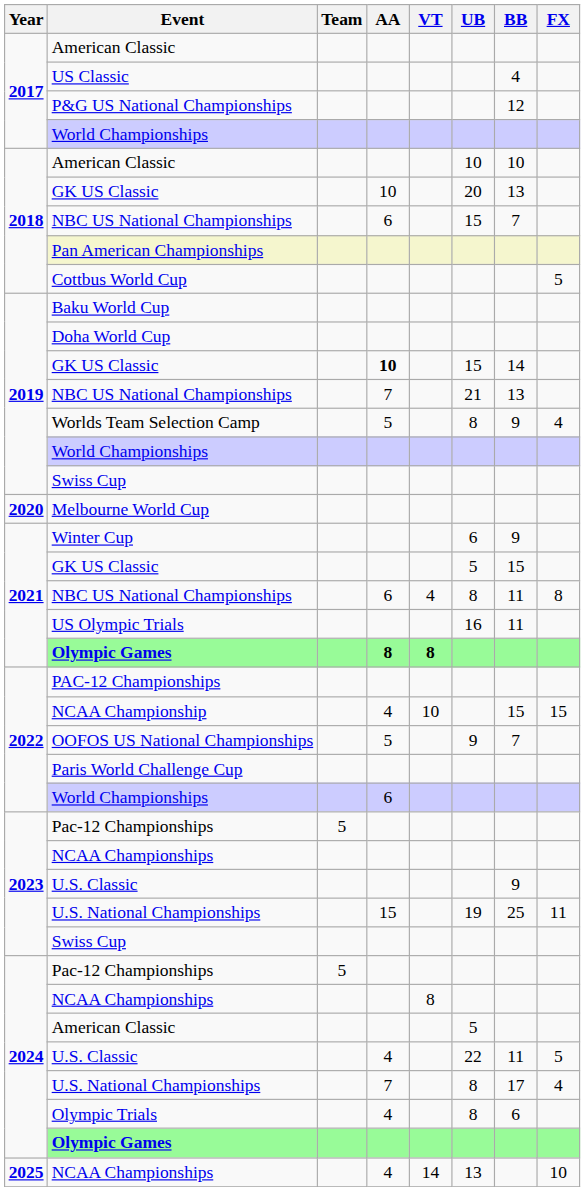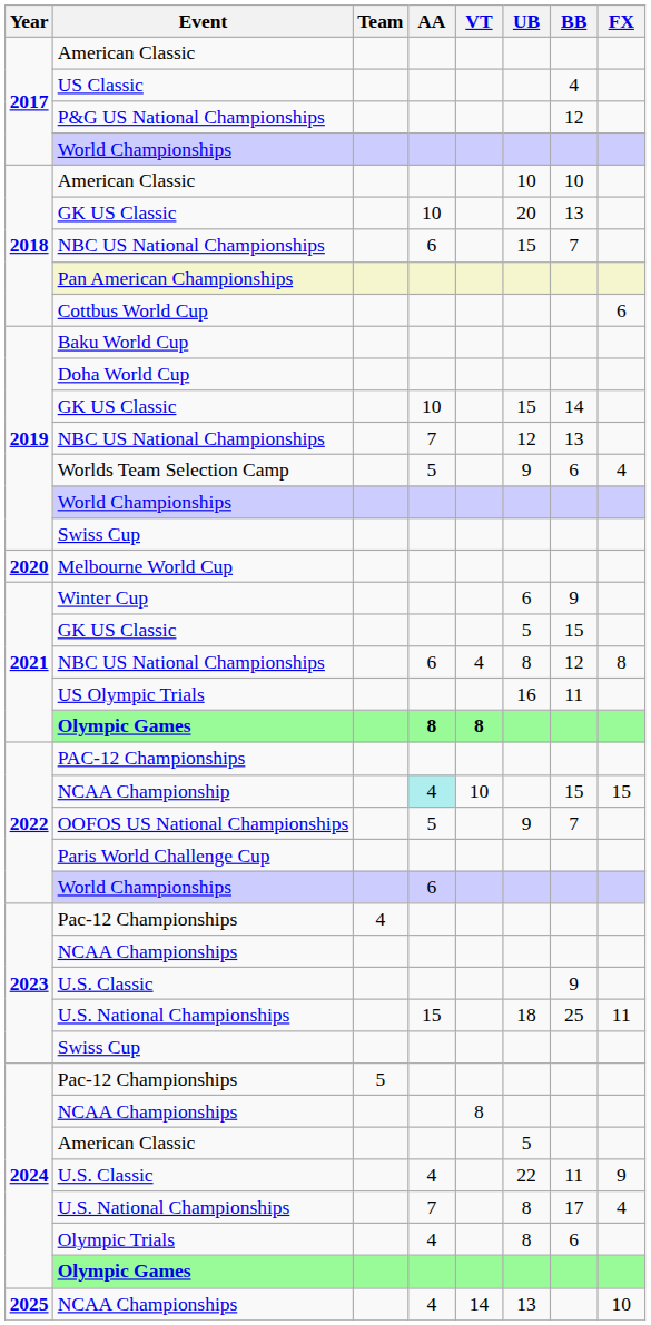 <table class="wikitable" style="text-align:center; font-size:95%;">
 <tr>
 <th align=center>Year</th>
 <th align=center>Event</th>
 <th style="width:30px;">Team</th>
 <th style="width:30px;">AA</th>
 <th style="width:30px;"><a href='#'>VT</a></th>
 <th style="width:30px;"><a href='#'>UB</a></th>
 <th style="width:30px;"><a href='#'>BB</a></th>
 <th style="width:30px;"><a href='#'>FX</a></th>
 </tr>
 <tr>
 <td rowspan="4"><strong><a href='#'>2017</a></strong></td>
 <td align=left>American Classic</td>
 <td></td>
 <td></td>
 <td></td>
 <td></td>
 <td></td>
 <td></td>
 </tr>
 <tr>
 <td align=left><a href='#'>US Classic</a></td>
 <td></td>
 <td></td>
 <td></td>
 <td></td>
 <td>4</td>
 <td></td>
 </tr>
 <tr>
 <td align=left><a href='#'>P&G US National Championships</a></td>
 <td></td>
 <td></td>
 <td></td>
 <td></td>
 <td>12</td>
 <td></td>
 </tr>
 <tr bgcolor=#CCCCFF>
 <td align=left><a href='#'>World Championships</a></td>
 <td></td>
 <td></td>
 <td></td>
 <td></td>
 <td></td>
 <td></td>
 </tr>
 <tr>
 <td rowspan="5"><strong><a href='#'>2018</a></strong></td>
 <td align=left>American Classic</td>
 <td></td>
 <td></td>
 <td></td>
 <td>10</td>
 <td>10</td>
 <td></td>
 </tr>
 <tr>
 <td align=left><a href='#'>GK US Classic</a></td>
 <td></td>
 <td>10</td>
 <td></td>
 <td>20</td>
 <td>13</td>
 <td></td>
 </tr>
 <tr>
 <td align=left><a href='#'>NBC US National Championships</a></td>
 <td></td>
 <td>6</td>
 <td></td>
 <td>15</td>
 <td>7</td>
 <td></td>
 </tr>
 <tr bgcolor=#F5F6CE>
 <td align=left><a href='#'>Pan American Championships</a></td>
 <td></td>
 <td></td>
 <td></td>
 <td></td>
 <td></td>
 <td></td>
 </tr>
 <tr>
 <td align=left><a href='#'>Cottbus World Cup</a></td>
 <td></td>
 <td></td>
 <td></td>
 <td></td>
 <td></td>
-<td>5</td>
+<td>6</td>
 </tr>
 <tr>
 <td rowspan="7"><strong><a href='#'>2019</a></strong></td>
 <td align=left><a href='#'>Baku World Cup</a></td>
 <td></td>
 <td></td>
 <td></td>
 <td></td>
 <td></td>
 <td></td>
 </tr>
 <tr>
 <td align=left><a href='#'>Doha World Cup</a></td>
 <td></td>
 <td></td>
 <td></td>
 <td></td>
 <td></td>
 <td></td>
 </tr>
 <tr>
 <td align=left><a href='#'>GK US Classic</a></td>
 <td></td>
-<td><strong>10</strong></td>
+<td>10</td>
 <td></td>
 <td>15</td>
 <td>14</td>
 <td></td>
 </tr>
 <tr>
 <td align=left><a href='#'>NBC US National Championships</a></td>
 <td></td>
 <td>7</td>
 <td></td>
-<td>21</td>
+<td>12</td>
 <td>13</td>
 <td></td>
 </tr>
 <tr>
 <td align=left>Worlds Team Selection Camp</td>
 <td></td>
 <td>5</td>
 <td></td>
-<td>8</td>
 <td>9</td>
+<td>6</td>
 <td>4</td>
 </tr>
 <tr bgcolor=#CCCCFF>
 <td align=left><a href='#'>World Championships</a></td>
 <td></td>
 <td></td>
 <td></td>
 <td></td>
 <td></td>
 <td></td>
 </tr>
 <tr>
 <td align=left><a href='#'>Swiss Cup</a></td>
 <td></td>
 <td></td>
 <td></td>
 <td></td>
 <td></td>
 <td></td>
 </tr>
 <tr>
 <td rowspan="1"><strong><a href='#'>2020</a></strong></td>
 <td align=left><a href='#'>Melbourne World Cup</a></td>
 <td></td>
 <td></td>
 <td></td>
 <td></td>
 <td></td>
 <td></td>
 </tr>
 <tr>
 <td rowspan="5"><strong><a href='#'>2021</a></strong></td>
 <td align=left><a href='#'>Winter Cup</a></td>
 <td></td>
 <td></td>
 <td></td>
 <td>6</td>
 <td>9</td>
 <td></td>
 </tr>
 <tr>
 <td align=left><a href='#'>GK US Classic</a></td>
 <td></td>
 <td></td>
 <td></td>
 <td>5</td>
 <td>15</td>
 <td></td>
 </tr>
 <tr>
 <td align=left><a href='#'>NBC US National Championships</a></td>
 <td></td>
 <td>6</td>
 <td>4</td>
 <td>8</td>
-<td>11</td>
+<td>12</td>
 <td>8</td>
 </tr>
 <tr>
 <td align=left><a href='#'>US Olympic Trials</a></td>
 <td></td>
 <td></td>
 <td></td>
 <td>16</td>
 <td>11</td>
 <td></td>
 </tr>
 <tr bgcolor=98FB98>
 <td align=left><strong><a href='#'>Olympic Games</a></strong></td>
 <td></td>
 <td><strong>8</strong></td>
 <td><strong>8</strong></td>
 <td></td>
 <td></td>
 <td></td>
 </tr>
 <tr>
 <td rowspan="5"><strong><a href='#'>2022</a></strong></td>
 <td align=left><a href='#'>PAC-12 Championships</a></td>
 <td></td>
 <td></td>
 <td></td>
 <td></td>
 <td></td>
 <td></td>
 </tr>
 <tr>
 <td align=left><a href='#'>NCAA Championship</a></td>
 <td></td>
-<td>4</td>
+<td style="background: paleturquoise;">4</td>
 <td>10</td>
 <td></td>
 <td>15</td>
 <td>15</td>
 </tr>
 <tr>
 <td align = left><a href='#'>OOFOS US National Championships</a></td>
 <td></td>
 <td>5</td>
 <td></td>
 <td>9</td>
 <td>7</td>
 <td></td>
 </tr>
 <tr>
 <td align=left><a href='#'>Paris World Challenge Cup</a></td>
 <td></td>
 <td></td>
 <td></td>
 <td></td>
 <td></td>
 <td></td>
 </tr>
 <tr bgcolor=#CCCCFF>
 <td align=left><a href='#'>World Championships</a></td>
 <td></td>
 <td>6</td>
 <td></td>
 <td></td>
 <td></td>
 <td></td>
 </tr>
 <tr>
 <td rowspan="5"><strong><a href='#'>2023</a></strong></td>
 <td align=left>Pac-12 Championships</td>
-<td>5</td>
+<td>4</td>
 <td></td>
 <td></td>
 <td></td>
 <td></td>
 <td></td>
 </tr>
 <tr>
 <td align=left><a href='#'>NCAA Championships</a></td>
 <td></td>
 <td></td>
 <td></td>
 <td></td>
 <td></td>
 <td></td>
 </tr>
 <tr>
 <td align=left><a href='#'>U.S. Classic</a></td>
 <td></td>
 <td></td>
 <td></td>
 <td></td>
 <td>9</td>
 <td></td>
 </tr>
 <tr>
 <td align=left><a href='#'>U.S. National Championships</a></td>
 <td></td>
 <td>15</td>
 <td></td>
-<td>19</td>
+<td>18</td>
 <td>25</td>
 <td>11</td>
 </tr>
 <tr>
 <td align=left><a href='#'>Swiss Cup</a></td>
 <td></td>
 <td></td>
 <td></td>
 <td></td>
 <td></td>
 <td></td>
 </tr>
 <tr>
 <td rowspan="7"><strong><a href='#'>2024</a></strong></td>
 <td align=left>Pac-12 Championships</td>
 <td>5</td>
 <td></td>
 <td></td>
 <td></td>
 <td></td>
 <td></td>
 </tr>
 <tr>
 <td align=left><a href='#'>NCAA Championships</a></td>
 <td></td>
 <td></td>
 <td>8</td>
 <td></td>
 <td></td>
 <td></td>
 </tr>
 <tr>
 <td align=left>American Classic</td>
 <td></td>
 <td></td>
 <td></td>
 <td>5</td>
 <td></td>
 <td></td>
 </tr>
 <tr>
 <td align=left><a href='#'>U.S. Classic</a></td>
 <td></td>
 <td>4</td>
 <td></td>
 <td>22</td>
 <td>11</td>
-<td>5</td>
+<td>9</td>
 </tr>
 <tr>
 <td align=left><a href='#'>U.S. National Championships</a></td>
 <td></td>
 <td>7</td>
 <td></td>
 <td>8</td>
 <td>17</td>
 <td>4</td>
 </tr>
 <tr>
 <td align=left><a href='#'>Olympic Trials</a></td>
 <td></td>
 <td>4</td>
 <td></td>
 <td>8</td>
 <td>6</td>
 <td></td>
 </tr>
 <tr bgcolor=98FB98>
 <td align=left><strong><a href='#'>Olympic Games</a></strong></td>
 <td></td>
 <td></td>
 <td></td>
 <td></td>
 <td></td>
 <td></td>
 </tr>
 <tr>
 <td rowspan="1"><strong><a href='#'>2025</a></strong></td>
 <td align=left><a href='#'>NCAA Championships</a></td>
 <td></td>
 <td>4</td>
 <td>14</td>
 <td>13</td>
 <td></td>
 <td>10</td>
 </tr>
 </table>
